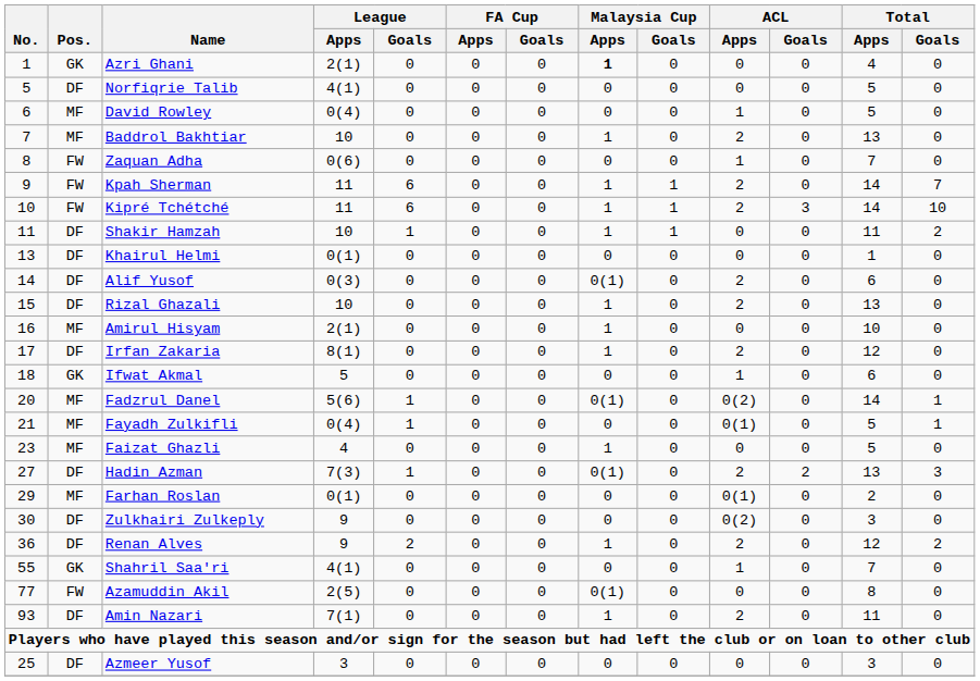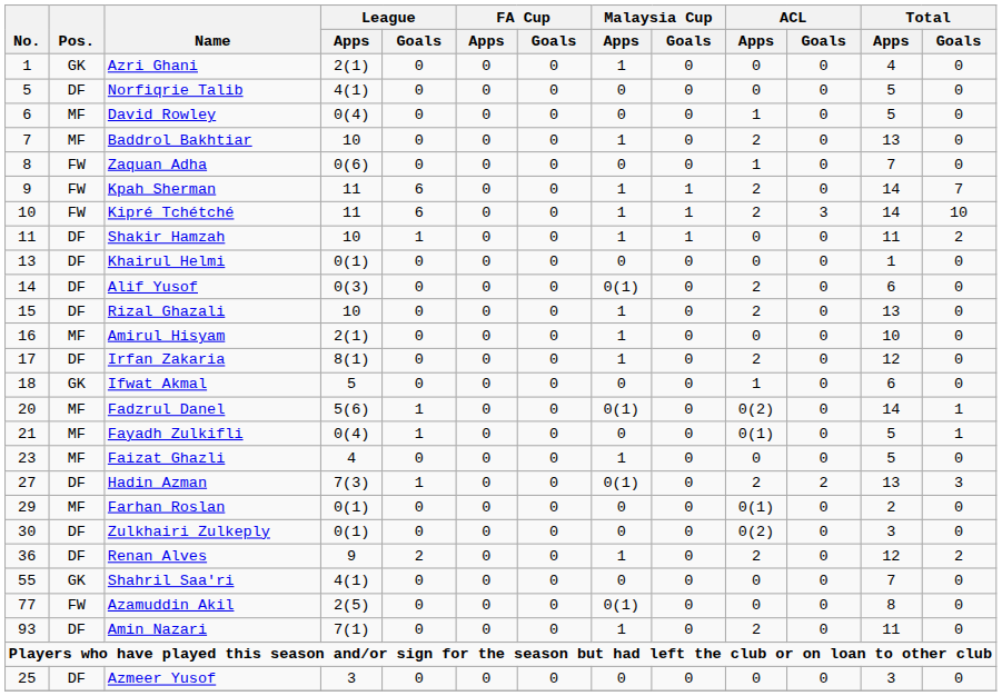 <table class="wikitable" style="text-align:center">
 <tr>
 <th rowspan="2" valign="bottom">No.</th>
 <th rowspan="2" valign="bottom">Pos.</th>
 <th rowspan="2" valign="bottom">Name</th>
 <th colspan="2" width="85">League</th>
 <th colspan="2" width="85">FA Cup</th>
 <th colspan="2" width="85">Malaysia Cup</th>
 <th colspan="2" width="85">ACL</th>
 <th colspan="2" width="85">Total</th>
 </tr>
 <tr>
 <th>Apps</th>
 <th>Goals</th>
 <th>Apps</th>
 <th>Goals</th>
 <th>Apps</th>
 <th>Goals</th>
 <th>Apps</th>
 <th>Goals</th>
 <th>Apps</th>
 <th>Goals</th>
 </tr>
 <tr>
 <td>1</td>
 <td>GK</td>
 <td align="left"> <a href='#'>Azri Ghani</a></td>
 <td>2(1)</td>
 <td>0</td>
 <td>0</td>
 <td>0</td>
-<td><strong>1</strong></td>
+<td>1</td>
 <td>0</td>
 <td>0</td>
 <td>0</td>
 <td>4</td>
 <td>0</td>
 </tr>
 <tr>
 <td>5</td>
 <td>DF</td>
 <td align="left"> <a href='#'>Norfiqrie Talib</a></td>
 <td>4(1)</td>
 <td>0</td>
 <td>0</td>
 <td>0</td>
 <td>0</td>
 <td>0</td>
 <td>0</td>
 <td>0</td>
 <td>5</td>
 <td>0</td>
 </tr>
 <tr>
 <td>6</td>
 <td>MF</td>
 <td align="left"> <a href='#'>David Rowley</a></td>
 <td>0(4)</td>
 <td>0</td>
 <td>0</td>
 <td>0</td>
 <td>0</td>
 <td>0</td>
 <td>1</td>
 <td>0</td>
 <td>5</td>
 <td>0</td>
 </tr>
 <tr>
 <td>7</td>
 <td>MF</td>
 <td align="left"> <a href='#'>Baddrol Bakhtiar</a></td>
 <td>10</td>
 <td>0</td>
 <td>0</td>
 <td>0</td>
 <td>1</td>
 <td>0</td>
 <td>2</td>
 <td>0</td>
 <td>13</td>
 <td>0</td>
 </tr>
 <tr>
 <td>8</td>
 <td>FW</td>
 <td align="left"> <a href='#'>Zaquan Adha</a></td>
 <td>0(6)</td>
 <td>0</td>
 <td>0</td>
 <td>0</td>
 <td>0</td>
 <td>0</td>
 <td>1</td>
 <td>0</td>
 <td>7</td>
 <td>0</td>
 </tr>
 <tr>
 <td>9</td>
 <td>FW</td>
 <td align="left"> <a href='#'>Kpah Sherman</a></td>
 <td>11</td>
 <td>6</td>
 <td>0</td>
 <td>0</td>
 <td>1</td>
 <td>1</td>
 <td>2</td>
 <td>0</td>
 <td>14</td>
 <td>7</td>
 </tr>
 <tr>
 <td>10</td>
 <td>FW</td>
 <td align="left"> <a href='#'>Kipré Tchétché</a></td>
 <td>11</td>
 <td>6</td>
 <td>0</td>
 <td>0</td>
 <td>1</td>
 <td>1</td>
 <td>2</td>
 <td>3</td>
 <td>14</td>
 <td>10</td>
 </tr>
 <tr>
 <td>11</td>
 <td>DF</td>
 <td align="left"> <a href='#'>Shakir Hamzah</a></td>
 <td>10</td>
 <td>1</td>
 <td>0</td>
 <td>0</td>
 <td>1</td>
 <td>1</td>
 <td>0</td>
 <td>0</td>
 <td>11</td>
 <td>2</td>
 </tr>
 <tr>
 <td>13</td>
 <td>DF</td>
 <td align="left"> <a href='#'>Khairul Helmi</a></td>
 <td>0(1)</td>
 <td>0</td>
 <td>0</td>
 <td>0</td>
 <td>0</td>
 <td>0</td>
 <td>0</td>
 <td>0</td>
 <td>1</td>
 <td>0</td>
 </tr>
 <tr>
 <td>14</td>
 <td>DF</td>
 <td align="left"> <a href='#'>Alif Yusof</a></td>
 <td>0(3)</td>
 <td>0</td>
 <td>0</td>
 <td>0</td>
 <td>0(1)</td>
 <td>0</td>
 <td>2</td>
 <td>0</td>
 <td>6</td>
 <td>0</td>
 </tr>
 <tr>
 <td>15</td>
 <td>DF</td>
 <td align="left"> <a href='#'>Rizal Ghazali</a></td>
 <td>10</td>
 <td>0</td>
 <td>0</td>
 <td>0</td>
 <td>1</td>
 <td>0</td>
 <td>2</td>
 <td>0</td>
 <td>13</td>
 <td>0</td>
 </tr>
 <tr>
 <td>16</td>
 <td>MF</td>
 <td align="left"> <a href='#'>Amirul Hisyam</a></td>
 <td>2(1)</td>
 <td>0</td>
 <td>0</td>
 <td>0</td>
 <td>1</td>
 <td>0</td>
 <td>0</td>
 <td>0</td>
 <td>10</td>
 <td>0</td>
 </tr>
 <tr>
 <td>17</td>
 <td>DF</td>
 <td align="left"> <a href='#'>Irfan Zakaria</a></td>
 <td>8(1)</td>
 <td>0</td>
 <td>0</td>
 <td>0</td>
 <td>1</td>
 <td>0</td>
 <td>2</td>
 <td>0</td>
 <td>12</td>
 <td>0</td>
 </tr>
 <tr>
 <td>18</td>
 <td>GK</td>
 <td align="left"> <a href='#'>Ifwat Akmal</a></td>
 <td>5</td>
 <td>0</td>
 <td>0</td>
 <td>0</td>
 <td>0</td>
 <td>0</td>
 <td>1</td>
 <td>0</td>
 <td>6</td>
 <td>0</td>
 </tr>
 <tr>
 <td>20</td>
 <td>MF</td>
 <td align="left"> <a href='#'>Fadzrul Danel</a></td>
 <td>5(6)</td>
 <td>1</td>
 <td>0</td>
 <td>0</td>
 <td>0(1)</td>
 <td>0</td>
 <td>0(2)</td>
 <td>0</td>
 <td>14</td>
 <td>1</td>
 </tr>
 <tr>
 <td>21</td>
 <td>MF</td>
 <td align="left"> <a href='#'>Fayadh Zulkifli</a></td>
 <td>0(4)</td>
 <td>1</td>
 <td>0</td>
 <td>0</td>
 <td>0</td>
 <td>0</td>
 <td>0(1)</td>
 <td>0</td>
 <td>5</td>
 <td>1</td>
 </tr>
 <tr>
 <td>23</td>
 <td>MF</td>
 <td align="left"> <a href='#'>Faizat Ghazli</a></td>
 <td>4</td>
 <td>0</td>
 <td>0</td>
 <td>0</td>
 <td>1</td>
 <td>0</td>
 <td>0</td>
 <td>0</td>
 <td>5</td>
 <td>0</td>
 </tr>
 <tr>
 <td>27</td>
 <td>DF</td>
 <td align="left"> <a href='#'>Hadin Azman</a></td>
 <td>7(3)</td>
 <td>1</td>
 <td>0</td>
 <td>0</td>
 <td>0(1)</td>
 <td>0</td>
 <td>2</td>
 <td>2</td>
 <td>13</td>
 <td>3</td>
 </tr>
 <tr>
 <td>29</td>
 <td>MF</td>
 <td align="left"> <a href='#'>Farhan Roslan</a></td>
 <td>0(1)</td>
 <td>0</td>
 <td>0</td>
 <td>0</td>
 <td>0</td>
 <td>0</td>
 <td>0(1)</td>
 <td>0</td>
 <td>2</td>
 <td>0</td>
 </tr>
 <tr>
 <td>30</td>
 <td>DF</td>
 <td align="left"> <a href='#'>Zulkhairi Zulkeply</a></td>
-<td>9</td>
+<td>0(1)</td>
 <td>0</td>
 <td>0</td>
 <td>0</td>
 <td>0</td>
 <td>0</td>
 <td>0(2)</td>
 <td>0</td>
 <td>3</td>
 <td>0</td>
 </tr>
 <tr>
 <td>36</td>
 <td>DF</td>
 <td align="left"> <a href='#'>Renan Alves</a></td>
 <td>9</td>
 <td>2</td>
 <td>0</td>
 <td>0</td>
 <td>1</td>
 <td>0</td>
 <td>2</td>
 <td>0</td>
 <td>12</td>
 <td>2</td>
 </tr>
 <tr>
 <td>55</td>
 <td>GK</td>
 <td align="left"> <a href='#'>Shahril Saa'ri</a></td>
 <td>4(1)</td>
 <td>0</td>
 <td>0</td>
 <td>0</td>
 <td>0</td>
 <td>0</td>
-<td>1</td>
+<td>0</td>
 <td>0</td>
 <td>7</td>
 <td>0</td>
 </tr>
 <tr>
 <td>77</td>
 <td>FW</td>
 <td align="left"> <a href='#'>Azamuddin Akil</a></td>
 <td>2(5)</td>
 <td>0</td>
 <td>0</td>
 <td>0</td>
 <td>0(1)</td>
 <td>0</td>
 <td>0</td>
 <td>0</td>
 <td>8</td>
 <td>0</td>
 </tr>
 <tr>
 <td>93</td>
 <td>DF</td>
 <td align="left"> <a href='#'>Amin Nazari</a></td>
 <td>7(1)</td>
 <td>0</td>
 <td>0</td>
 <td>0</td>
 <td>1</td>
 <td>0</td>
 <td>2</td>
 <td>0</td>
 <td>11</td>
 <td>0</td>
 </tr>
 <tr>
 <td colspan="15"><strong>Players who have played this season and/or sign for the season but had left the club or on loan to other club</strong></td>
 </tr>
 <tr>
 <td>25</td>
 <td>DF</td>
 <td align="left"> <a href='#'>Azmeer Yusof</a></td>
 <td>3</td>
 <td>0</td>
 <td>0</td>
 <td>0</td>
 <td>0</td>
 <td>0</td>
 <td>0</td>
 <td>0</td>
 <td>3</td>
 <td>0</td>
 </tr>
 <tr>
 </tr>
 </table>
